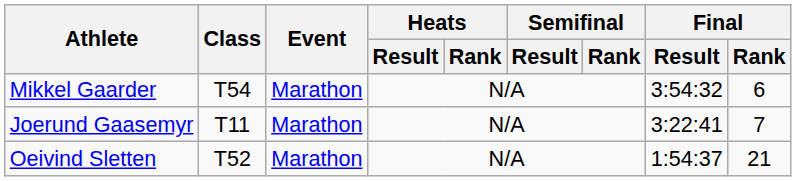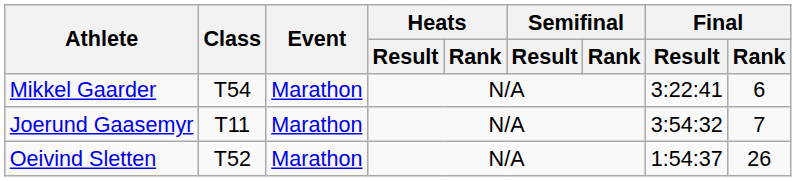 <table class=wikitable style="font-size:90%">
 <tr>
 <th rowspan="2">Athlete</th>
 <th rowspan="2">Class</th>
 <th rowspan="2">Event</th>
 <th colspan="2">Heats</th>
 <th colspan="2">Semifinal</th>
 <th colspan="2">Final</th>
 </tr>
 <tr>
 <th>Result</th>
 <th>Rank</th>
 <th>Result</th>
 <th>Rank</th>
 <th>Result</th>
 <th>Rank</th>
 </tr>
 <tr>
 <td><a href='#'>Mikkel Gaarder</a></td>
 <td style="text-align:center;">T54</td>
 <td><a href='#'>Marathon</a></td>
 <td style="text-align:center;" colspan="4">N/A</td>
-<td style="text-align:center;">3:54:32</td>
+<td style="text-align:center;">3:22:41</td>
 <td style="text-align:center;">6</td>
 </tr>
 <tr>
 <td><a href='#'>Joerund Gaasemyr</a></td>
 <td style="text-align:center;">T11</td>
 <td><a href='#'>Marathon</a></td>
 <td style="text-align:center;" colspan="4">N/A</td>
-<td style="text-align:center;">3:22:41</td>
+<td style="text-align:center;">3:54:32</td>
 <td style="text-align:center;">7</td>
 </tr>
 <tr>
 <td><a href='#'>Oeivind Sletten</a></td>
 <td style="text-align:center;">T52</td>
 <td><a href='#'>Marathon</a></td>
 <td style="text-align:center;" colspan="4">N/A</td>
 <td style="text-align:center;">1:54:37</td>
-<td style="text-align:center;">21</td>
+<td style="text-align:center;">26</td>
 </tr>
 </table>
